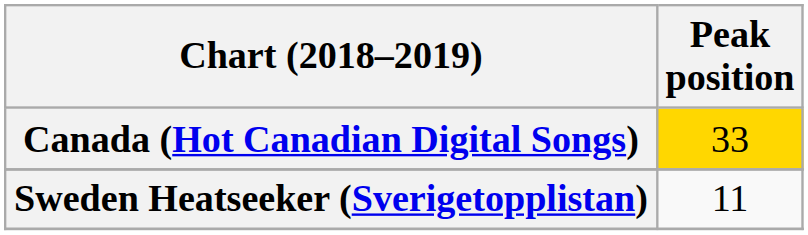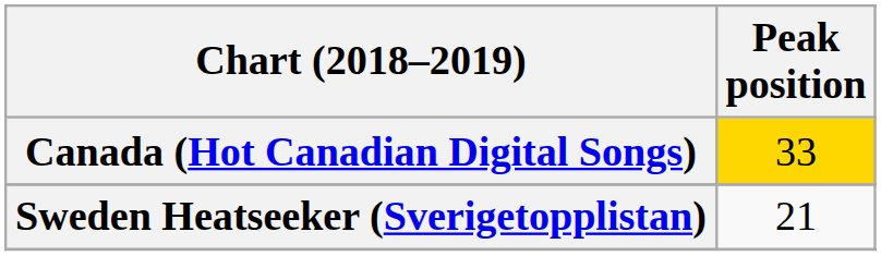 <table class="wikitable sortable plainrowheaders">
 <tr>
 <th>Chart (2018–2019)</th>
 <th>Peak<br>position</th>
 </tr>
 <tr>
 <th scope="row">Canada (<a href='#'>Hot Canadian Digital Songs</a>)</th>
 <td style="background: gold; text-align:center;">33</td>
 </tr>
 <tr>
 </tr>
 <tr>
 </tr>
 <tr>
 </tr>
 <tr>
 </tr>
 <tr>
 <th scope="row">Sweden Heatseeker (<a href='#'>Sverigetopplistan</a>)</th>
-<td style="text-align:center;">11</td>
+<td style="text-align:center;">21</td>
 </tr>
 <tr>
 </tr>
 </table>
